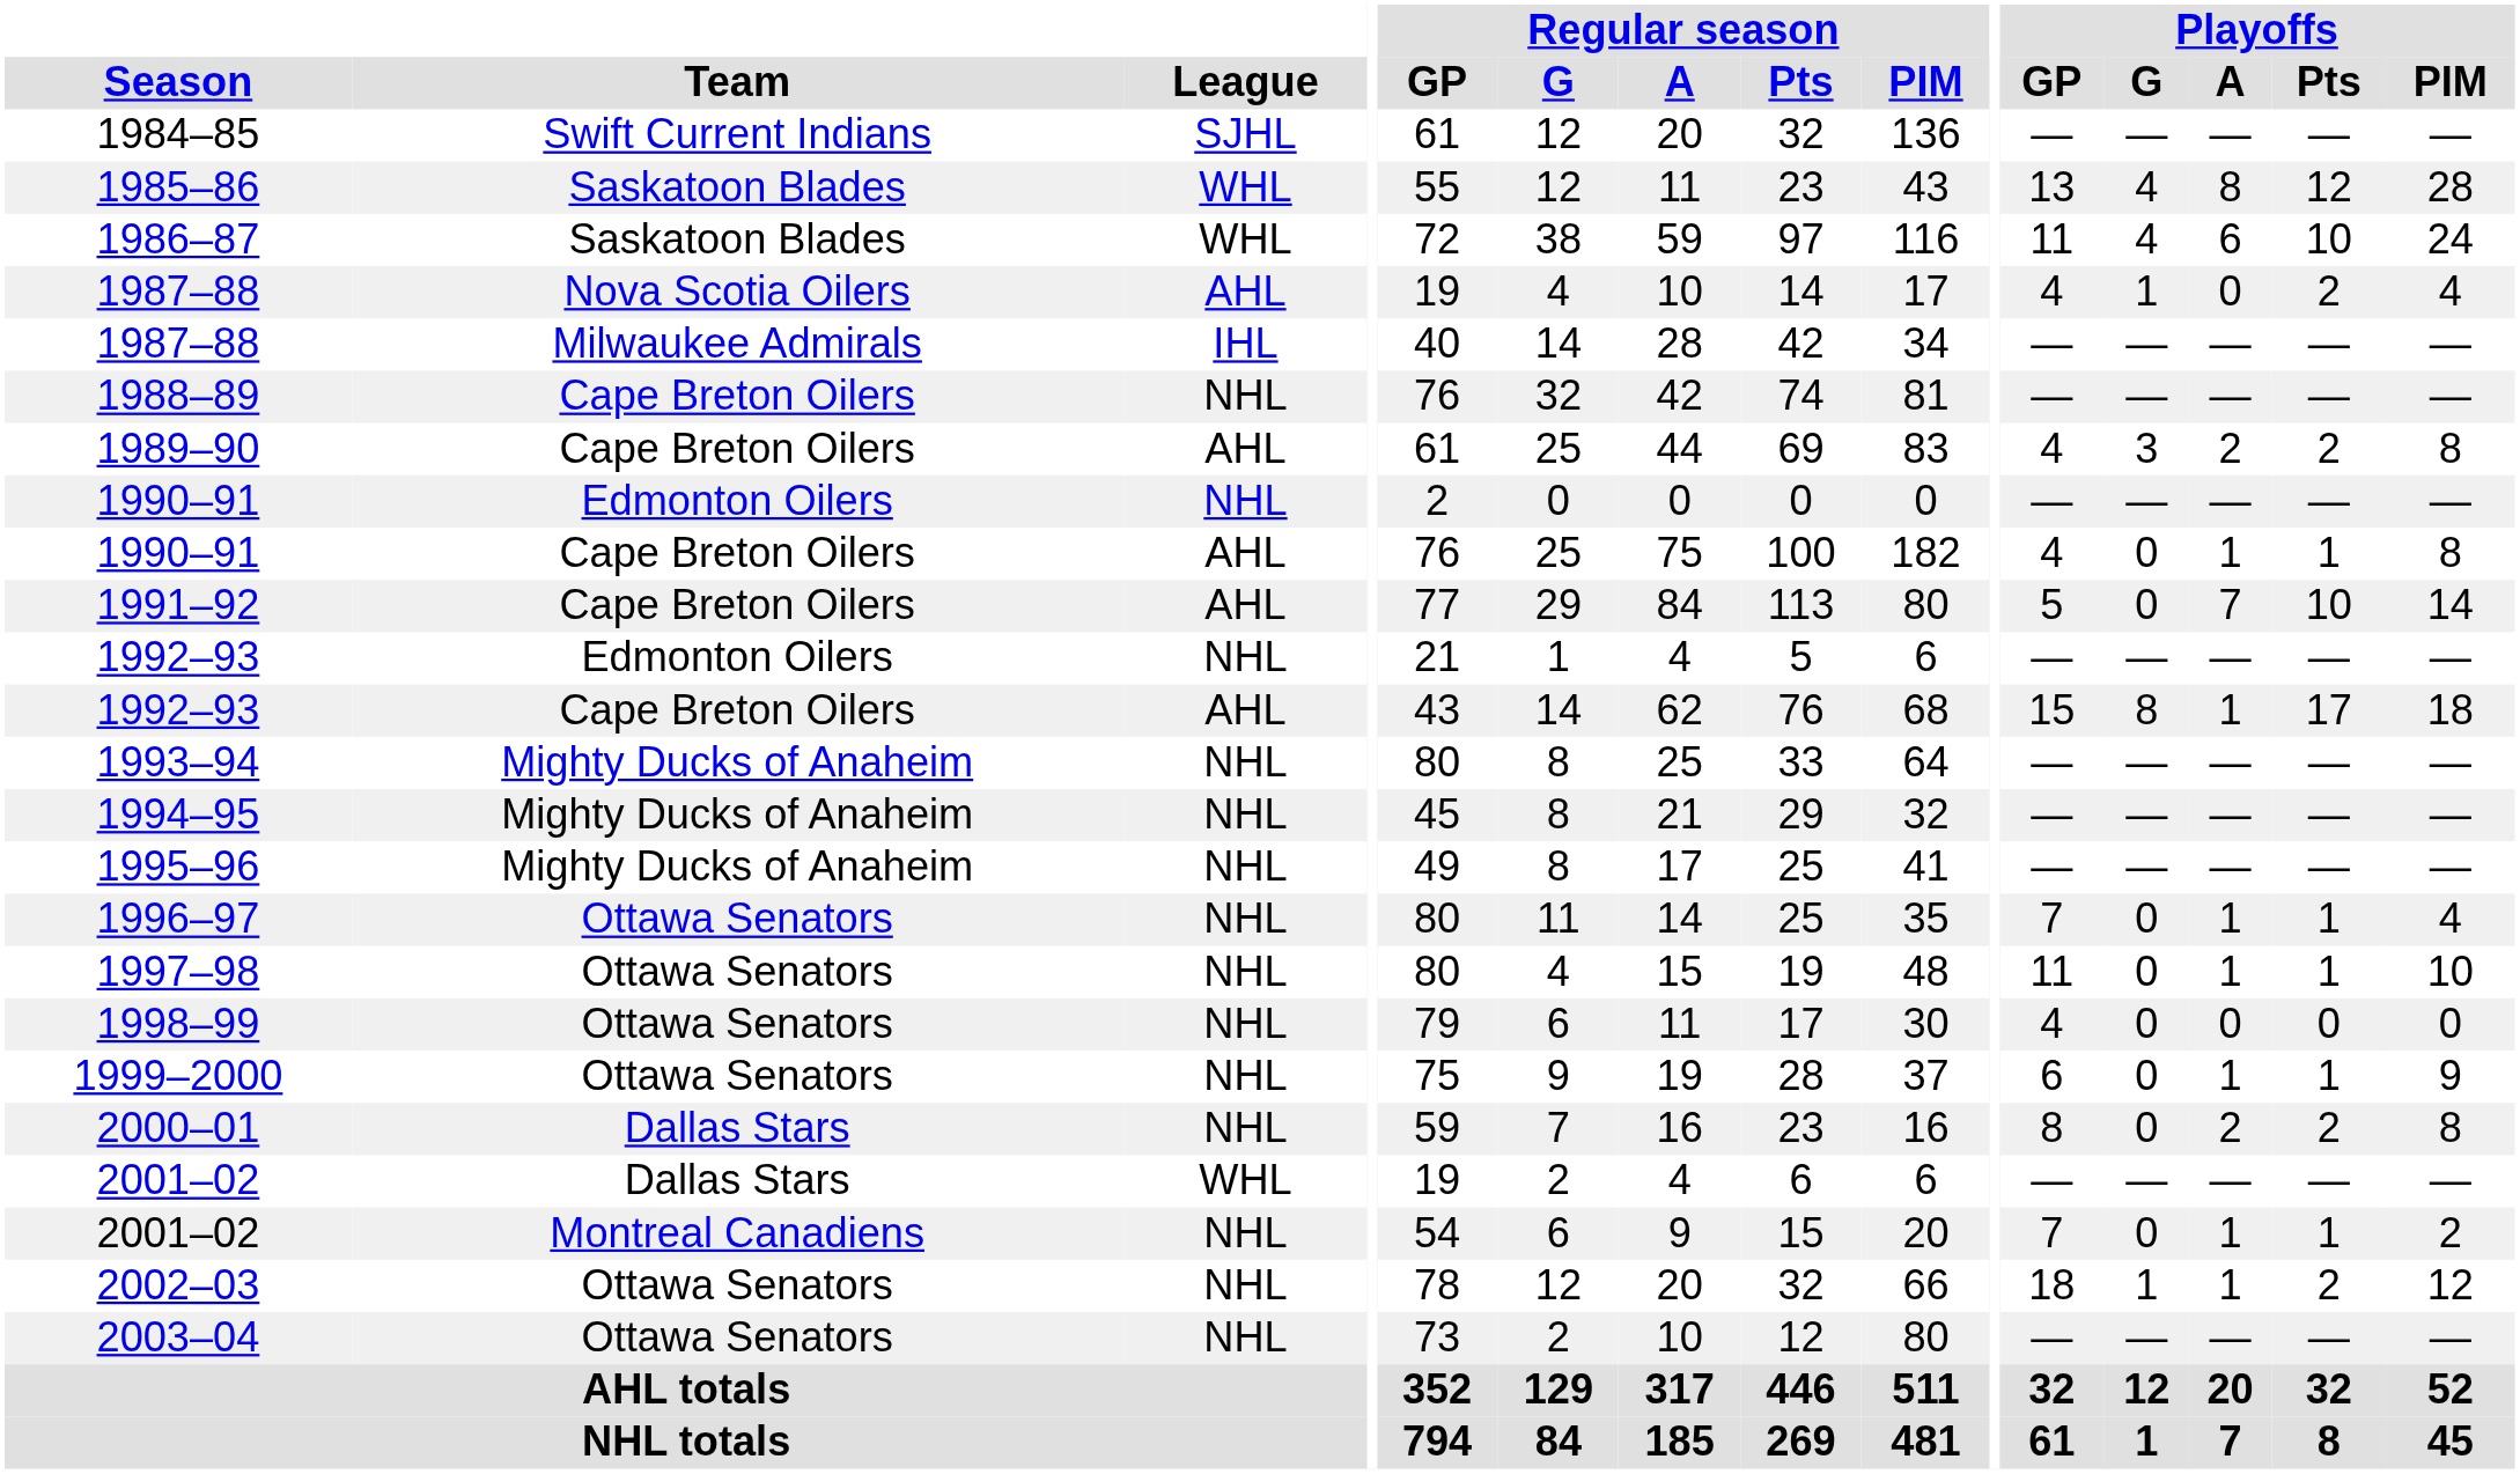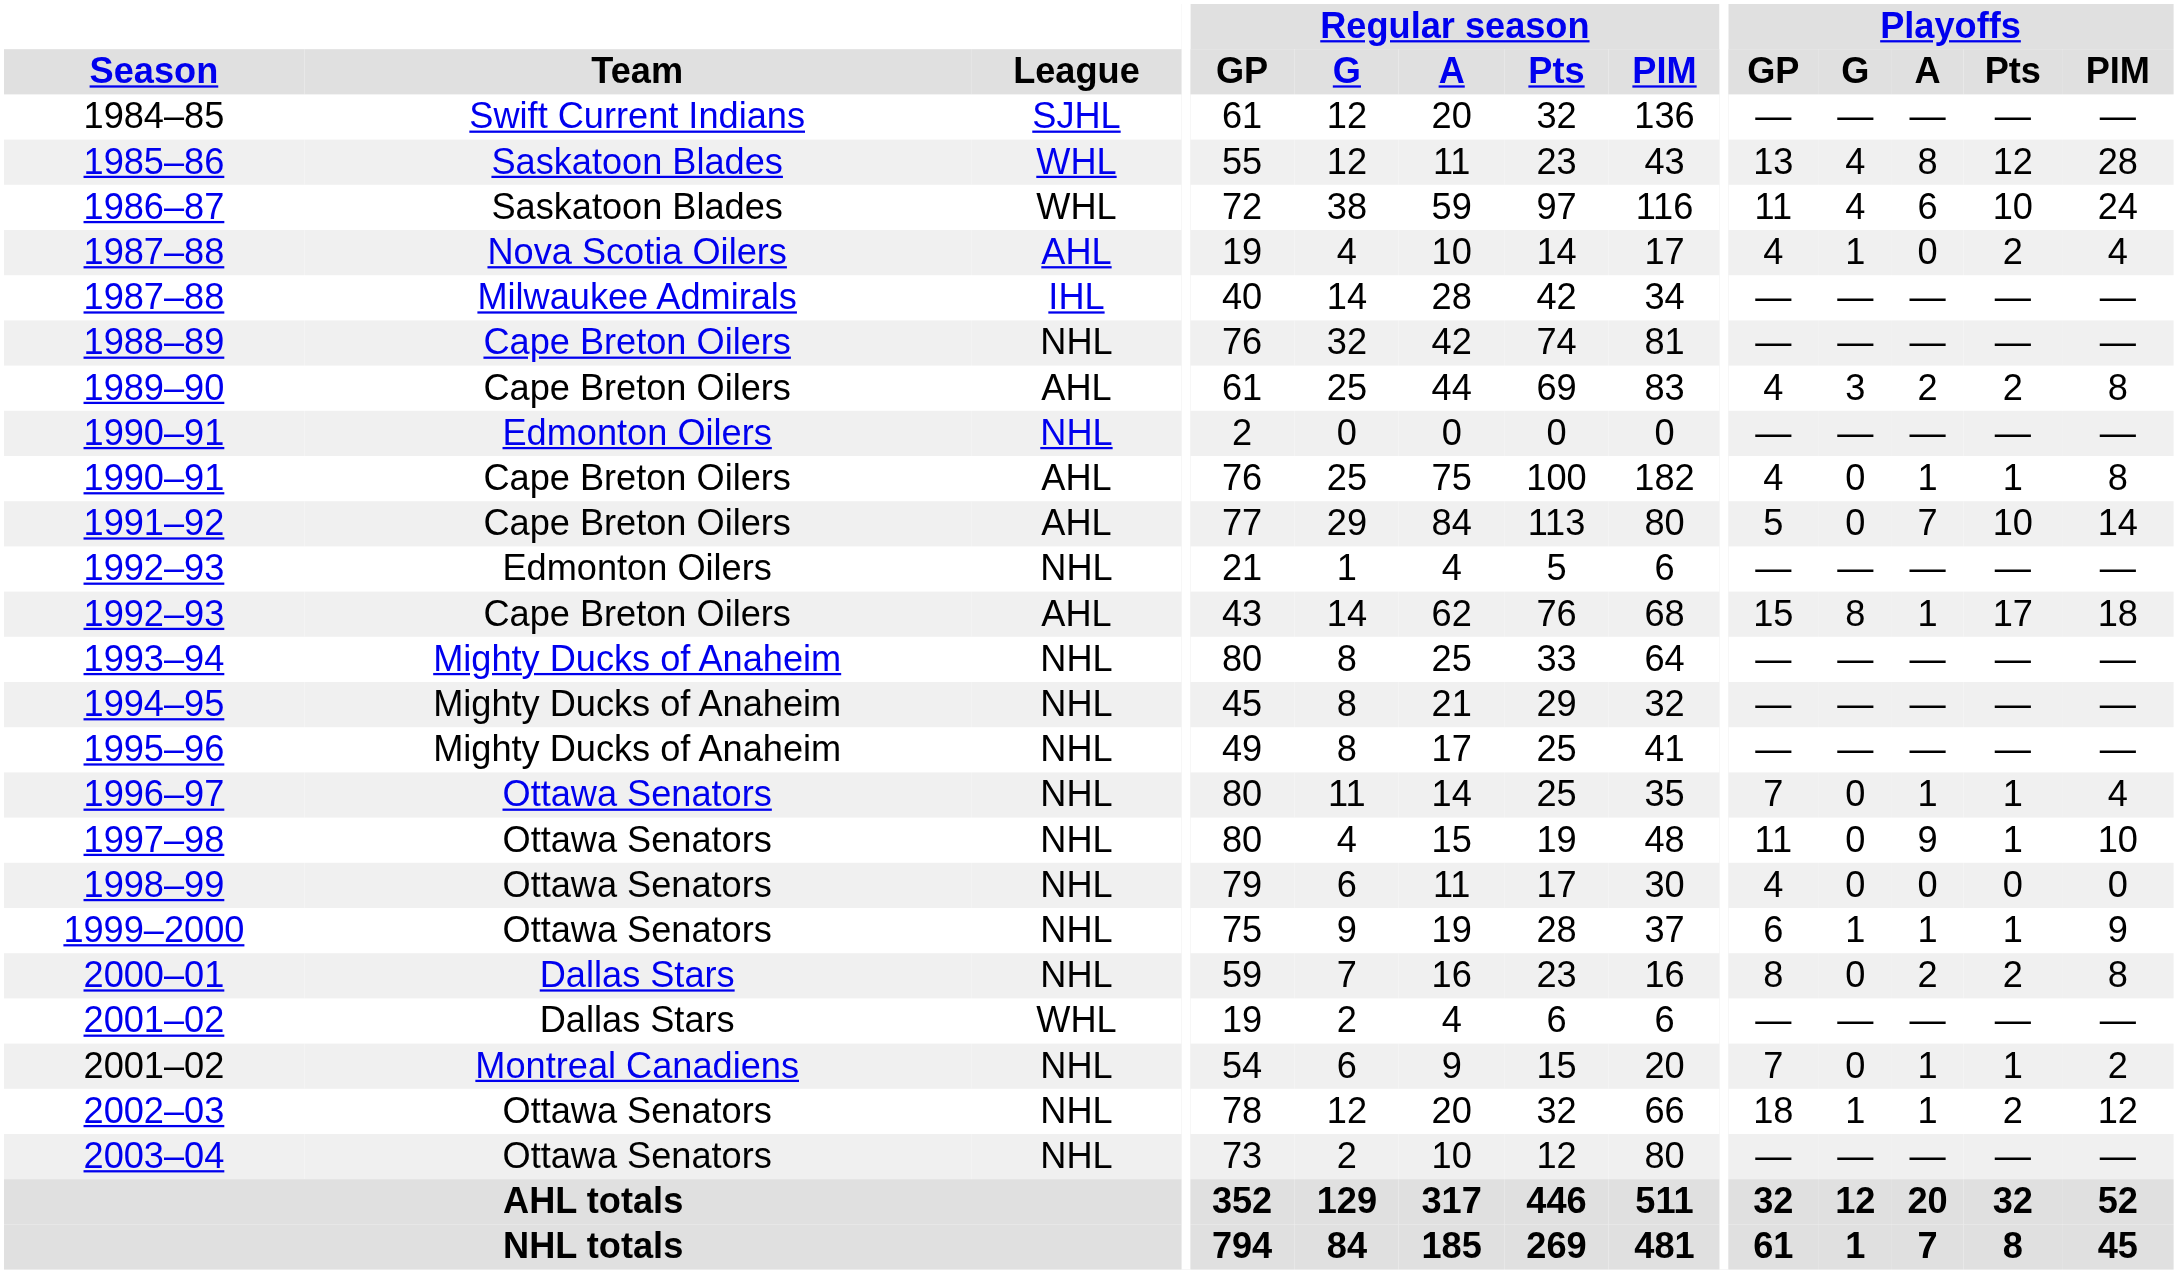 <table border="0" cellpadding="1" cellspacing="0" style="text-align:center; width:60em">
 <tr bgcolor="#e0e0e0">
 <th colspan="3" bgcolor="#ffffff"></th>
 <th rowspan="99" bgcolor="#ffffff"></th>
 <th colspan="5"><a href='#'>Regular season</a></th>
 <th rowspan="99" bgcolor="#ffffff"></th>
 <th colspan="5"><a href='#'>Playoffs</a></th>
 </tr>
 <tr bgcolor="#e0e0e0">
 <th><a href='#'>Season</a></th>
 <th>Team</th>
 <th>League</th>
 <th>GP</th>
 <th><a href='#'>G</a></th>
 <th><a href='#'>A</a></th>
 <th><a href='#'>Pts</a></th>
 <th><a href='#'>PIM</a></th>
 <th>GP</th>
 <th>G</th>
 <th>A</th>
 <th>Pts</th>
 <th>PIM</th>
 </tr>
 <tr>
 <td>1984–85</td>
 <td><a href='#'>Swift Current Indians</a></td>
 <td><a href='#'>SJHL</a></td>
 <td>61</td>
 <td>12</td>
 <td>20</td>
 <td>32</td>
 <td>136</td>
 <td>—</td>
 <td>—</td>
 <td>—</td>
 <td>—</td>
 <td>—</td>
 </tr>
 <tr bgcolor="#f0f0f0">
 <td><a href='#'>1985–86</a></td>
 <td><a href='#'>Saskatoon Blades</a></td>
 <td><a href='#'>WHL</a></td>
 <td>55</td>
 <td>12</td>
 <td>11</td>
 <td>23</td>
 <td>43</td>
 <td>13</td>
 <td>4</td>
 <td>8</td>
 <td>12</td>
 <td>28</td>
 </tr>
 <tr>
 <td><a href='#'>1986–87</a></td>
 <td>Saskatoon Blades</td>
 <td>WHL</td>
 <td>72</td>
 <td>38</td>
 <td>59</td>
 <td>97</td>
 <td>116</td>
 <td>11</td>
 <td>4</td>
 <td>6</td>
 <td>10</td>
 <td>24</td>
 </tr>
 <tr bgcolor="#f0f0f0">
 <td><a href='#'>1987–88</a></td>
 <td><a href='#'>Nova Scotia Oilers</a></td>
 <td><a href='#'>AHL</a></td>
 <td>19</td>
 <td>4</td>
 <td>10</td>
 <td>14</td>
 <td>17</td>
 <td>4</td>
 <td>1</td>
 <td>0</td>
 <td>2</td>
 <td>4</td>
 </tr>
 <tr>
 <td><a href='#'>1987–88</a></td>
 <td><a href='#'>Milwaukee Admirals</a></td>
 <td><a href='#'>IHL</a></td>
 <td>40</td>
 <td>14</td>
 <td>28</td>
 <td>42</td>
 <td>34</td>
 <td>—</td>
 <td>—</td>
 <td>—</td>
 <td>—</td>
 <td>—</td>
 </tr>
 <tr bgcolor="#f0f0f0">
 <td><a href='#'>1988–89</a></td>
 <td><a href='#'>Cape Breton Oilers</a></td>
 <td>NHL</td>
 <td>76</td>
 <td>32</td>
 <td>42</td>
 <td>74</td>
 <td>81</td>
 <td>—</td>
 <td>—</td>
 <td>—</td>
 <td>—</td>
 <td>—</td>
 </tr>
 <tr>
 <td><a href='#'>1989–90</a></td>
 <td>Cape Breton Oilers</td>
 <td>AHL</td>
 <td>61</td>
 <td>25</td>
 <td>44</td>
 <td>69</td>
 <td>83</td>
 <td>4</td>
 <td>3</td>
 <td>2</td>
 <td>2</td>
 <td>8</td>
 </tr>
 <tr bgcolor="#f0f0f0">
 <td><a href='#'>1990–91</a></td>
 <td><a href='#'>Edmonton Oilers</a></td>
 <td><a href='#'>NHL</a></td>
 <td>2</td>
 <td>0</td>
 <td>0</td>
 <td>0</td>
 <td>0</td>
 <td>—</td>
 <td>—</td>
 <td>—</td>
 <td>—</td>
 <td>—</td>
 </tr>
 <tr>
 <td><a href='#'>1990–91</a></td>
 <td>Cape Breton Oilers</td>
 <td>AHL</td>
 <td>76</td>
 <td>25</td>
 <td>75</td>
 <td>100</td>
 <td>182</td>
 <td>4</td>
 <td>0</td>
 <td>1</td>
 <td>1</td>
 <td>8</td>
 </tr>
 <tr bgcolor="#f0f0f0">
 <td><a href='#'>1991–92</a></td>
 <td>Cape Breton Oilers</td>
 <td>AHL</td>
 <td>77</td>
 <td>29</td>
 <td>84</td>
 <td>113</td>
 <td>80</td>
 <td>5</td>
 <td>0</td>
 <td>7</td>
 <td>10</td>
 <td>14</td>
 </tr>
 <tr>
 <td><a href='#'>1992–93</a></td>
 <td>Edmonton Oilers</td>
 <td>NHL</td>
 <td>21</td>
 <td>1</td>
 <td>4</td>
 <td>5</td>
 <td>6</td>
 <td>—</td>
 <td>—</td>
 <td>—</td>
 <td>—</td>
 <td>—</td>
 </tr>
 <tr bgcolor="#f0f0f0">
 <td><a href='#'>1992–93</a></td>
 <td>Cape Breton Oilers</td>
 <td>AHL</td>
 <td>43</td>
 <td>14</td>
 <td>62</td>
 <td>76</td>
 <td>68</td>
 <td>15</td>
 <td>8</td>
 <td>1</td>
 <td>17</td>
 <td>18</td>
 </tr>
 <tr>
 <td><a href='#'>1993–94</a></td>
 <td><a href='#'>Mighty Ducks of Anaheim</a></td>
 <td>NHL</td>
 <td>80</td>
 <td>8</td>
 <td>25</td>
 <td>33</td>
 <td>64</td>
 <td>—</td>
 <td>—</td>
 <td>—</td>
 <td>—</td>
 <td>—</td>
 </tr>
 <tr bgcolor="#f0f0f0">
 <td><a href='#'>1994–95</a></td>
 <td>Mighty Ducks of Anaheim</td>
 <td>NHL</td>
 <td>45</td>
 <td>8</td>
 <td>21</td>
 <td>29</td>
 <td>32</td>
 <td>—</td>
 <td>—</td>
 <td>—</td>
 <td>—</td>
 <td>—</td>
 </tr>
 <tr>
 <td><a href='#'>1995–96</a></td>
 <td>Mighty Ducks of Anaheim</td>
 <td>NHL</td>
 <td>49</td>
 <td>8</td>
 <td>17</td>
 <td>25</td>
 <td>41</td>
 <td>—</td>
 <td>—</td>
 <td>—</td>
 <td>—</td>
 <td>—</td>
 </tr>
 <tr bgcolor="#f0f0f0">
 <td><a href='#'>1996–97</a></td>
 <td><a href='#'>Ottawa Senators</a></td>
 <td>NHL</td>
 <td>80</td>
 <td>11</td>
 <td>14</td>
 <td>25</td>
 <td>35</td>
 <td>7</td>
 <td>0</td>
 <td>1</td>
 <td>1</td>
 <td>4</td>
 </tr>
 <tr>
 <td><a href='#'>1997–98</a></td>
 <td>Ottawa Senators</td>
 <td>NHL</td>
 <td>80</td>
 <td>4</td>
 <td>15</td>
 <td>19</td>
 <td>48</td>
 <td>11</td>
 <td>0</td>
-<td>1</td>
+<td>9</td>
 <td>1</td>
 <td>10</td>
 </tr>
 <tr bgcolor="#f0f0f0">
 <td><a href='#'>1998–99</a></td>
 <td>Ottawa Senators</td>
 <td>NHL</td>
 <td>79</td>
 <td>6</td>
 <td>11</td>
 <td>17</td>
 <td>30</td>
 <td>4</td>
 <td>0</td>
 <td>0</td>
 <td>0</td>
 <td>0</td>
 </tr>
 <tr>
 <td><a href='#'>1999–2000</a></td>
 <td>Ottawa Senators</td>
 <td>NHL</td>
 <td>75</td>
 <td>9</td>
 <td>19</td>
 <td>28</td>
 <td>37</td>
 <td>6</td>
-<td>0</td>
+<td>1</td>
 <td>1</td>
 <td>1</td>
 <td>9</td>
 </tr>
 <tr bgcolor="#f0f0f0">
 <td><a href='#'>2000–01</a></td>
 <td><a href='#'>Dallas Stars</a></td>
 <td>NHL</td>
 <td>59</td>
 <td>7</td>
 <td>16</td>
 <td>23</td>
 <td>16</td>
 <td>8</td>
 <td>0</td>
 <td>2</td>
 <td>2</td>
 <td>8</td>
 </tr>
 <tr>
 <td><a href='#'>2001–02</a></td>
 <td>Dallas Stars</td>
 <td>WHL</td>
 <td>19</td>
 <td>2</td>
 <td>4</td>
 <td>6</td>
 <td>6</td>
 <td>—</td>
 <td>—</td>
 <td>—</td>
 <td>—</td>
 <td>—</td>
 </tr>
 <tr bgcolor="#f0f0f0">
 <td>2001–02</td>
 <td><a href='#'>Montreal Canadiens</a></td>
 <td>NHL</td>
 <td>54</td>
 <td>6</td>
 <td>9</td>
 <td>15</td>
 <td>20</td>
 <td>7</td>
 <td>0</td>
 <td>1</td>
 <td>1</td>
 <td>2</td>
 </tr>
 <tr>
 <td><a href='#'>2002–03</a></td>
 <td>Ottawa Senators</td>
 <td>NHL</td>
 <td>78</td>
 <td>12</td>
 <td>20</td>
 <td>32</td>
 <td>66</td>
 <td>18</td>
 <td>1</td>
 <td>1</td>
 <td>2</td>
 <td>12</td>
 </tr>
 <tr bgcolor="#f0f0f0">
 <td><a href='#'>2003–04</a></td>
 <td>Ottawa Senators</td>
 <td>NHL</td>
 <td>73</td>
 <td>2</td>
 <td>10</td>
 <td>12</td>
 <td>80</td>
 <td>—</td>
 <td>—</td>
 <td>—</td>
 <td>—</td>
 <td>—</td>
 </tr>
 <tr style="background:#e0e0e0;">
 <th colspan="3">AHL totals</th>
 <th>352</th>
 <th>129</th>
 <th>317</th>
 <th>446</th>
 <th>511</th>
 <th>32</th>
 <th>12</th>
 <th>20</th>
 <th>32</th>
 <th>52</th>
 </tr>
 <tr style="background:#e0e0e0;">
 <th colspan="3">NHL totals</th>
 <th>794</th>
 <th>84</th>
 <th>185</th>
 <th>269</th>
 <th>481</th>
 <th>61</th>
 <th>1</th>
 <th>7</th>
 <th>8</th>
 <th>45</th>
 </tr>
 </table>
